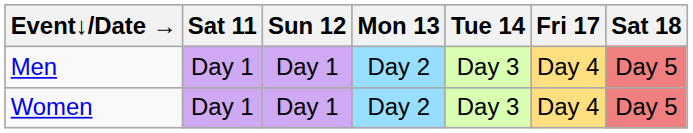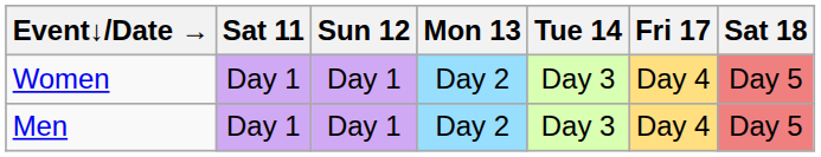 <table class="wikitable" style="margin:0.5em auto; font-size:90%; line-height:1.25em;">
 <tr style="text-align:center;">
 <th>Event↓/Date →</th>
 <th>Sat 11</th>
 <th>Sun 12</th>
 <th>Mon 13</th>
 <th>Tue 14</th>
 <th>Fri 17</th>
 <th>Sat 18</th>
 </tr>
 <tr style="text-align:center;">
+<td style="text-align:left;"><a href='#'>Women</a></td>
+<td style="background-color:#d0a9f5;">Day 1</td>
+<td style="background-color:#d0a9f5;">Day 1</td>
+<td style="background-color:#97deff;">Day 2</td>
+<td style="background-color:#d9ffb2;">Day 3</td>
+<td style="background-color:#ffdf80;">Day 4</td>
+<td style="background-color:#f08080;">Day 5</td>
+</tr>
+<tr style="text-align:center;">
 <td style="text-align:left;"><a href='#'>Men</a></td>
 <td style="background-color:#d0a9f5;">Day 1</td>
 <td style="background-color:#d0a9f5;">Day 1</td>
 <td style="background-color:#97dEff;">Day 2</td>
 <td style="background-color:#d9ffb2;">Day 3</td>
 <td style="background-color:#ffdf80;">Day 4</td>
 <td style="background-color:#f08080;">Day 5</td>
 </tr>
-<tr style="text-align:center;">
-<td style="text-align:left;"><a href='#'>Women</a></td>
-<td style="background-color:#d0a9f5;">Day 1</td>
-<td style="background-color:#d0a9f5;">Day 1</td>
-<td style="background-color:#97deff;">Day 2</td>
-<td style="background-color:#d9ffb2;">Day 3</td>
-<td style="background-color:#ffdf80;">Day 4</td>
-<td style="background-color:#f08080;">Day 5</td>
-</tr>
 </table>
